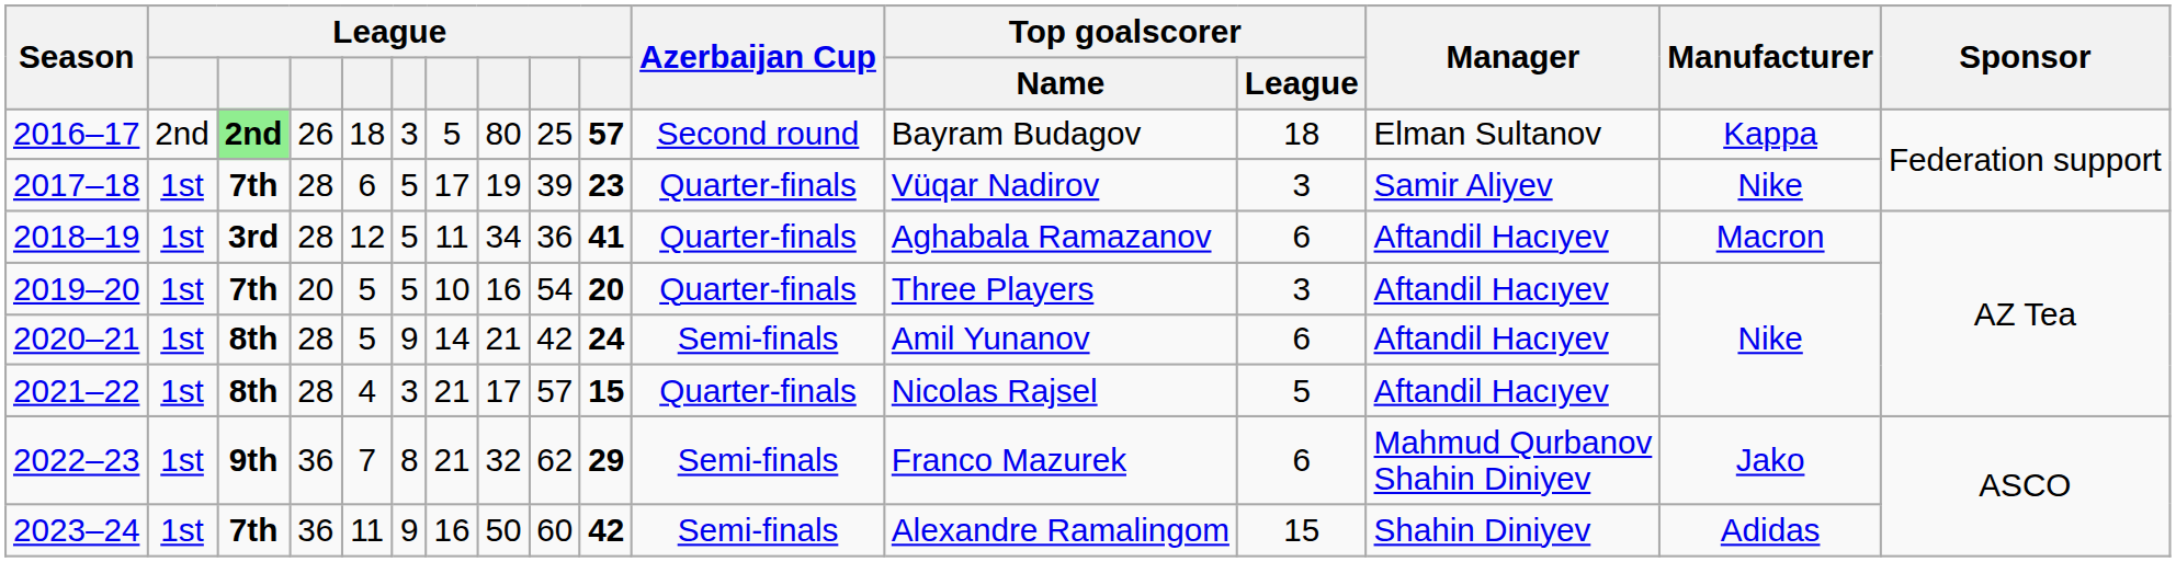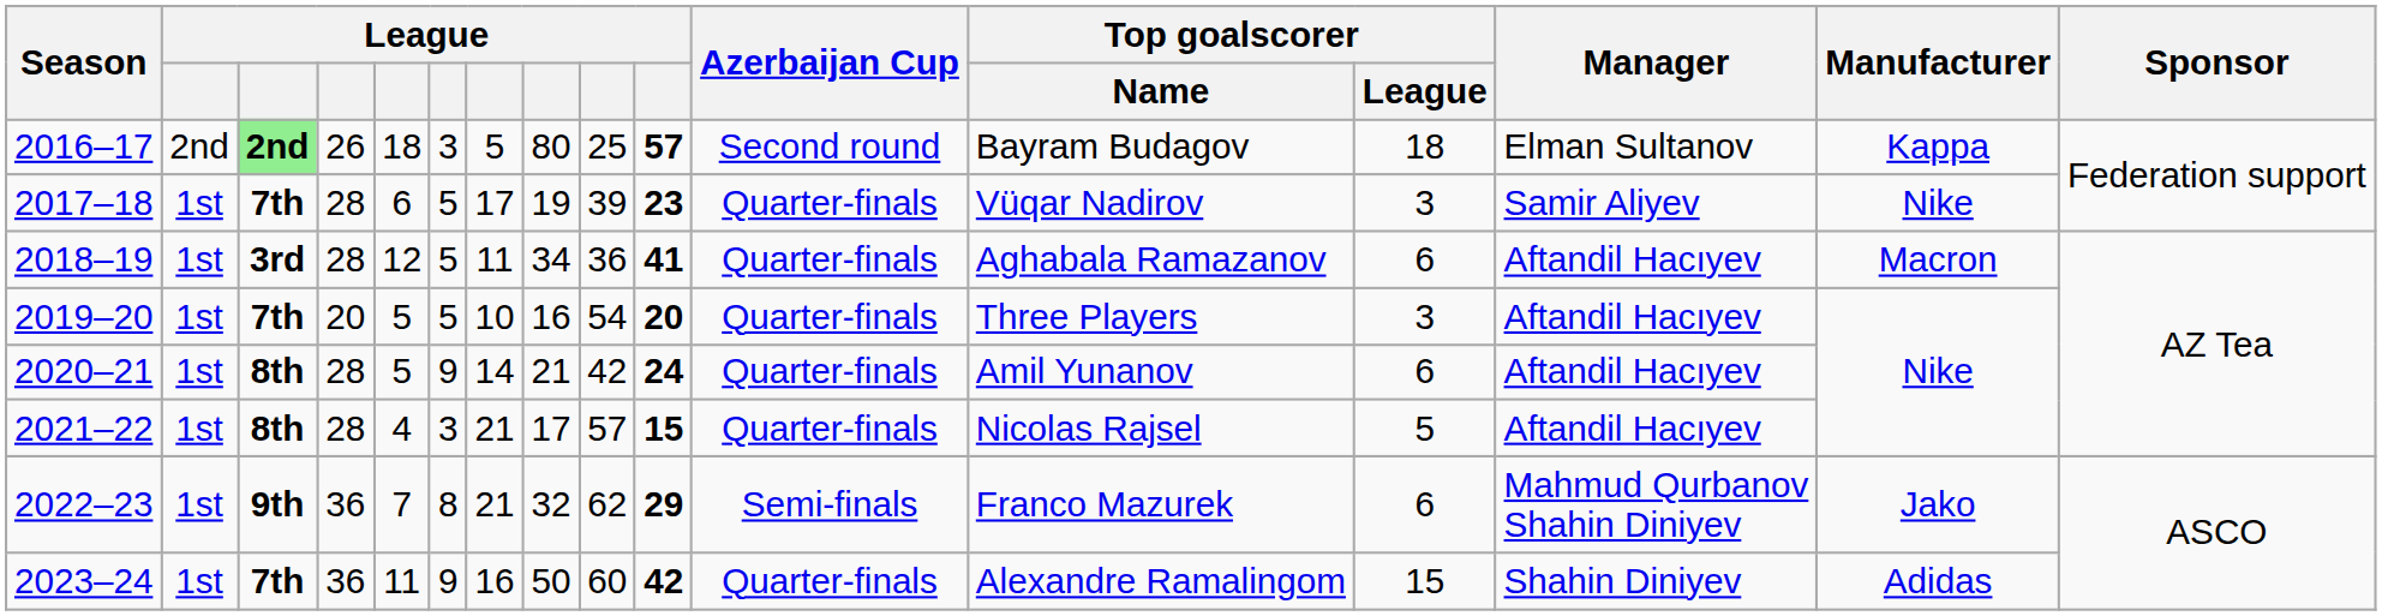 <table class="wikitable mw-collapsible mw-collapsed" align=center cellspacing="0" cellpadding="3" style="border:1px solid #AAAAAA;font-size:90%">
 <tr style="background:#efefef;">
 <th rowspan="2">Season</th>
 <th colspan="9">League</th>
 <th rowspan="2"><a href='#'>Azerbaijan Cup</a></th>
 <th colspan="2">Top goalscorer</th>
 <th rowspan="2">Manager</th>
 <th rowspan="2">Manufacturer</th>
 <th rowspan="2">Sponsor</th>
 </tr>
 <tr>
 <th></th>
 <th></th>
 <th></th>
 <th></th>
 <th></th>
 <th></th>
 <th></th>
 <th></th>
 <th></th>
 <th>Name</th>
 <th>League</th>
 </tr>
 <tr>
 <td align=center><a href='#'>2016–17</a></td>
 <td align=center>2nd</td>
 <td align=center bgcolor=lightgreen><strong>2nd</strong></td>
 <td align=center>26</td>
 <td align=center>18</td>
 <td align=center>3</td>
 <td align=center>5</td>
 <td align=center>80</td>
 <td align=center>25</td>
 <td align=center><strong>57</strong></td>
 <td align=center><a href='#'>Second round</a></td>
 <td align=left> Bayram Budagov</td>
 <td align=center>18</td>
 <td align=left> Elman Sultanov</td>
 <td align=center><a href='#'>Kappa</a></td>
 <td rowspan="2"  align=center>Federation support</td>
 </tr>
 <tr>
 <td align=center><a href='#'>2017–18</a></td>
 <td align=center><a href='#'>1st</a></td>
 <td align=center><strong>7th</strong></td>
 <td align=center>28</td>
 <td align=center>6</td>
 <td align=center>5</td>
 <td align=center>17</td>
 <td align=center>19</td>
 <td align=center>39</td>
 <td align=center><strong>23</strong></td>
 <td align=center><a href='#'>Quarter-finals</a></td>
 <td align=left> <a href='#'>Vüqar Nadirov</a></td>
 <td align=center>3</td>
 <td align=left> <a href='#'>Samir Aliyev</a></td>
 <td align=center><a href='#'>Nike</a></td>
 </tr>
 <tr>
 <td align=center><a href='#'>2018–19</a></td>
 <td align=center><a href='#'>1st</a></td>
 <td align=center><strong>3rd</strong></td>
 <td align=center>28</td>
 <td align=center>12</td>
 <td align=center>5</td>
 <td align=center>11</td>
 <td align=center>34</td>
 <td align=center>36</td>
 <td align=center><strong>41</strong></td>
 <td align=center><a href='#'>Quarter-finals</a></td>
 <td align=left> <a href='#'>Aghabala Ramazanov</a></td>
 <td align=center>6</td>
 <td align=left> <a href='#'>Aftandil Hacıyev</a></td>
 <td align=center><a href='#'>Macron</a></td>
 <td rowspan="4"  align=center>AZ Tea</td>
 </tr>
 <tr>
 <td align=center><a href='#'>2019–20</a></td>
 <td align=center><a href='#'>1st</a></td>
 <td align=center><strong>7th</strong></td>
 <td align=center>20</td>
 <td align=center>5</td>
 <td align=center>5</td>
 <td align=center>10</td>
 <td align=center>16</td>
 <td align=center>54</td>
 <td align=center><strong>20</strong></td>
 <td align=center><a href='#'>Quarter-finals</a></td>
 <td align=left><a href='#'>Three Players</a></td>
 <td align=center>3</td>
 <td align=left> <a href='#'>Aftandil Hacıyev</a></td>
 <td rowspan="3"  align=center><a href='#'>Nike</a></td>
 </tr>
 <tr>
 <td align=center><a href='#'>2020–21</a></td>
 <td align=center><a href='#'>1st</a></td>
 <td align=center><strong>8th</strong></td>
 <td align=center>28</td>
 <td align=center>5</td>
 <td align=center>9</td>
 <td align=center>14</td>
 <td align=center>21</td>
 <td align=center>42</td>
 <td align=center><strong>24</strong></td>
-<td align=center><a href='#'>Semi-finals</a></td>
+<td align=center><a href='#'>Quarter-finals</a></td>
 <td align=left> <a href='#'>Amil Yunanov</a></td>
 <td align=center>6</td>
 <td align=left> <a href='#'>Aftandil Hacıyev</a></td>
 </tr>
 <tr>
 <td align=center><a href='#'>2021–22</a></td>
 <td align=center><a href='#'>1st</a></td>
 <td align=center><strong>8th</strong></td>
 <td align=center>28</td>
 <td align=center>4</td>
 <td align=center>3</td>
 <td align=center>21</td>
 <td align=center>17</td>
 <td align=center>57</td>
 <td align=center><strong>15</strong></td>
 <td align=center><a href='#'>Quarter-finals</a></td>
 <td align=left> <a href='#'>Nicolas Rajsel</a></td>
 <td align=center>5</td>
 <td align=left> <a href='#'>Aftandil Hacıyev</a></td>
 </tr>
 <tr>
 <td align=center><a href='#'>2022–23</a></td>
 <td align=center><a href='#'>1st</a></td>
 <td align=center><strong>9th</strong></td>
 <td align=center>36</td>
 <td align=center>7</td>
 <td align=center>8</td>
 <td align=center>21</td>
 <td align=center>32</td>
 <td align=center>62</td>
 <td align=center><strong>29</strong></td>
 <td align=center><a href='#'>Semi-finals</a></td>
 <td align=left> <a href='#'>Franco Mazurek</a></td>
 <td align=center>6</td>
 <td align=left> <a href='#'>Mahmud Qurbanov</a> <br>  <a href='#'>Shahin Diniyev</a></td>
 <td align=center><a href='#'>Jako</a></td>
 <td rowspan="2" align=center>ASCO</td>
 </tr>
 <tr>
 <td align=center><a href='#'>2023–24</a></td>
 <td align=center><a href='#'>1st</a></td>
 <td align=center><strong>7th</strong></td>
 <td align=center>36</td>
 <td align=center>11</td>
 <td align=center>9</td>
 <td align=center>16</td>
 <td align=center>50</td>
 <td align=center>60</td>
 <td align=center><strong>42</strong></td>
-<td align=center><a href='#'>Semi-finals</a></td>
+<td align=center><a href='#'>Quarter-finals</a></td>
 <td align=left> <a href='#'>Alexandre Ramalingom</a></td>
 <td align=center>15</td>
 <td align=left> <a href='#'>Shahin Diniyev</a></td>
 <td align=center><a href='#'>Adidas</a></td>
 </tr>
 </table>
